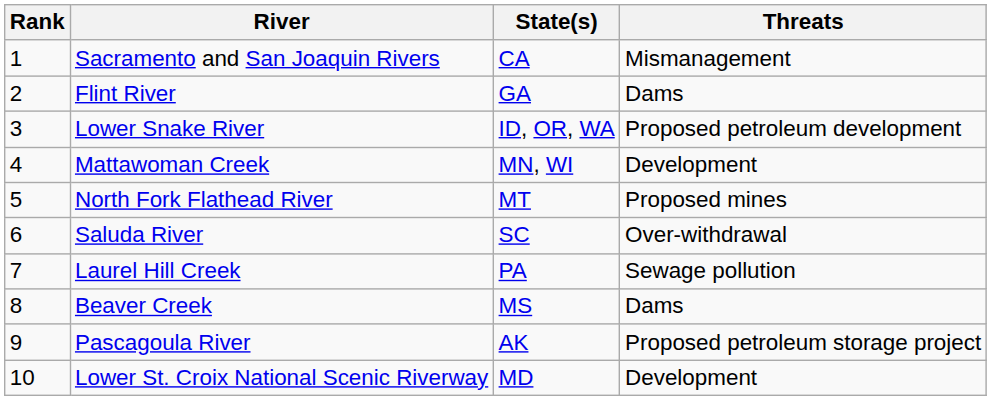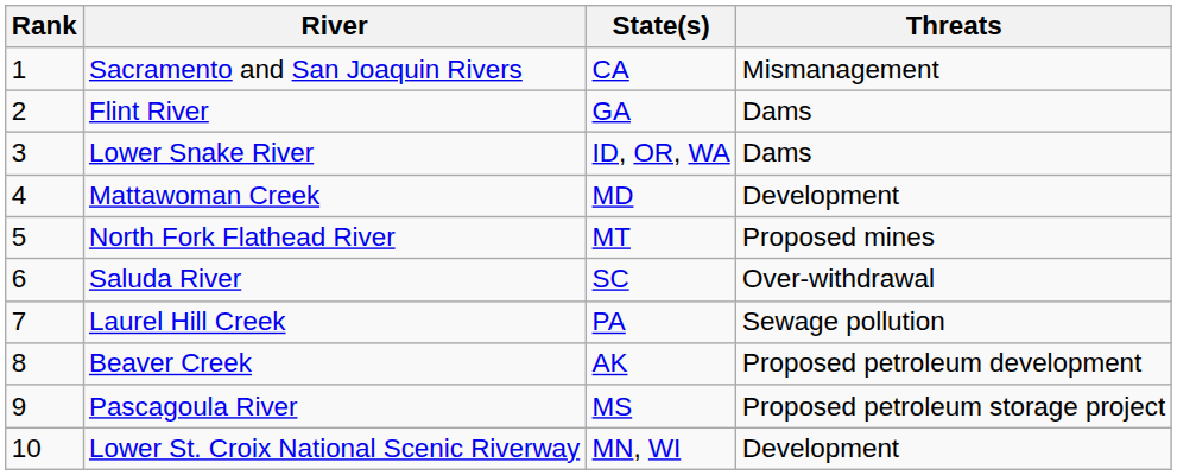 <table class="wikitable sortable">
 <tr>
 <th>Rank</th>
 <th>River</th>
 <th>State(s)</th>
 <th>Threats</th>
 </tr>
 <tr>
 <td>1</td>
 <td><a href='#'>Sacramento</a> and <a href='#'>San Joaquin Rivers</a></td>
 <td><a href='#'>CA</a></td>
 <td>Mismanagement</td>
 </tr>
 <tr>
 <td>2</td>
 <td><a href='#'>Flint River</a></td>
 <td><a href='#'>GA</a></td>
 <td>Dams</td>
 </tr>
 <tr>
 <td>3</td>
 <td><a href='#'>Lower Snake River</a></td>
 <td><a href='#'>ID</a>, <a href='#'>OR</a>, <a href='#'>WA</a></td>
-<td>Proposed petroleum development</td>
+<td>Dams</td>
 </tr>
 <tr>
 <td>4</td>
 <td><a href='#'>Mattawoman Creek</a></td>
-<td><a href='#'>MN</a>, <a href='#'>WI</a></td>
+<td><a href='#'>MD</a></td>
 <td>Development</td>
 </tr>
 <tr>
 <td>5</td>
 <td><a href='#'>North Fork Flathead River</a></td>
 <td><a href='#'>MT</a></td>
 <td>Proposed mines</td>
 </tr>
 <tr>
 <td>6</td>
 <td><a href='#'>Saluda River</a></td>
 <td><a href='#'>SC</a></td>
 <td>Over-withdrawal</td>
 </tr>
 <tr>
 <td>7</td>
 <td><a href='#'>Laurel Hill Creek</a></td>
 <td><a href='#'>PA</a></td>
 <td>Sewage pollution</td>
 </tr>
 <tr>
 <td>8</td>
 <td><a href='#'>Beaver Creek</a></td>
-<td><a href='#'>MS</a></td>
-<td>Dams</td>
+<td><a href='#'>AK</a></td>
+<td>Proposed petroleum development</td>
 </tr>
 <tr>
 <td>9</td>
 <td><a href='#'>Pascagoula River</a></td>
-<td><a href='#'>AK</a></td>
+<td><a href='#'>MS</a></td>
 <td>Proposed petroleum storage project</td>
 </tr>
 <tr>
 <td>10</td>
 <td><a href='#'>Lower St. Croix National Scenic Riverway</a></td>
-<td><a href='#'>MD</a></td>
+<td><a href='#'>MN</a>, <a href='#'>WI</a></td>
 <td>Development</td>
 </tr>
 </table>
